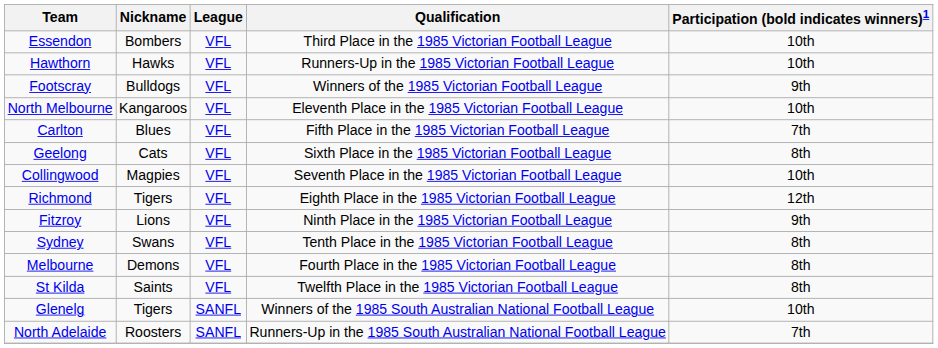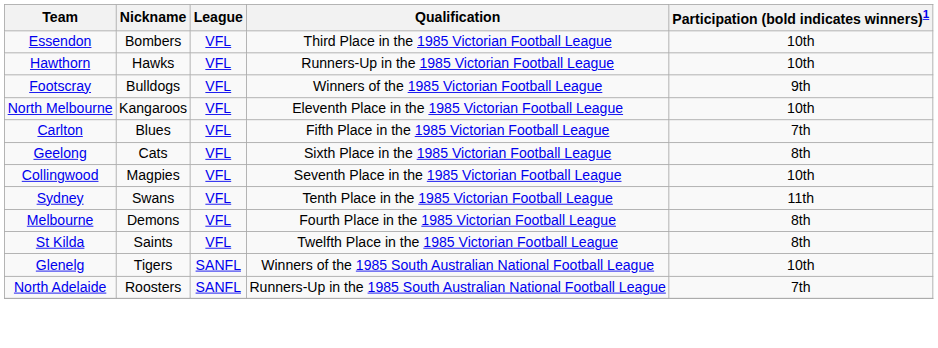 <table class="wikitable" style="text-align:center">
 <tr>
 <th>Team</th>
 <th>Nickname</th>
 <th>League</th>
 <th>Qualification</th>
 <th>Participation (bold indicates winners)<sup><strong><a href='#'>1</a></strong></sup></th>
 </tr>
 <tr>
 <td><a href='#'>Essendon</a></td>
 <td>Bombers</td>
 <td><a href='#'>VFL</a></td>
 <td>Third Place in the <a href='#'>1985 Victorian Football League</a></td>
 <td>10th </td>
 </tr>
 <tr>
 <td><a href='#'>Hawthorn</a></td>
 <td>Hawks</td>
 <td><a href='#'>VFL</a></td>
 <td>Runners-Up in the <a href='#'>1985 Victorian Football League</a></td>
 <td>10th </td>
 </tr>
 <tr>
 <td><a href='#'>Footscray</a></td>
 <td>Bulldogs</td>
 <td><a href='#'>VFL</a></td>
 <td>Winners of the <a href='#'>1985 Victorian Football League</a></td>
 <td>9th </td>
 </tr>
 <tr>
 <td><a href='#'>North Melbourne</a></td>
 <td>Kangaroos</td>
 <td><a href='#'>VFL</a></td>
 <td>Eleventh Place in the <a href='#'>1985 Victorian Football League</a></td>
 <td>10th </td>
 </tr>
 <tr>
 <td><a href='#'>Carlton</a></td>
 <td>Blues</td>
 <td><a href='#'>VFL</a></td>
 <td>Fifth Place in the <a href='#'>1985 Victorian Football League</a></td>
 <td>7th </td>
 </tr>
 <tr>
 <td><a href='#'>Geelong</a></td>
 <td>Cats</td>
 <td><a href='#'>VFL</a></td>
 <td>Sixth Place in the <a href='#'>1985 Victorian Football League</a></td>
 <td>8th </td>
 </tr>
 <tr>
 <td><a href='#'>Collingwood</a></td>
 <td>Magpies</td>
 <td><a href='#'>VFL</a></td>
 <td>Seventh Place in the <a href='#'>1985 Victorian Football League</a></td>
 <td>10th </td>
 </tr>
 <tr>
-<td><a href='#'>Richmond</a></td>
-<td>Tigers</td>
-<td><a href='#'>VFL</a></td>
-<td>Eighth Place in the <a href='#'>1985 Victorian Football League</a></td>
-<td>12th </td>
-</tr>
-<tr>
-<td><a href='#'>Fitzroy</a></td>
-<td>Lions</td>
-<td><a href='#'>VFL</a></td>
-<td>Ninth Place in the <a href='#'>1985 Victorian Football League</a></td>
-<td>9th </td>
-</tr>
-<tr>
 <td><a href='#'>Sydney</a></td>
 <td>Swans</td>
 <td><a href='#'>VFL</a></td>
 <td>Tenth Place in the <a href='#'>1985 Victorian Football League</a></td>
-<td>8th </td>
+<td>11th </td>
 </tr>
 <tr>
 <td><a href='#'>Melbourne</a></td>
 <td>Demons</td>
 <td><a href='#'>VFL</a></td>
 <td>Fourth Place in the <a href='#'>1985 Victorian Football League</a></td>
 <td>8th </td>
 </tr>
 <tr>
 <td><a href='#'>St Kilda</a></td>
 <td>Saints</td>
 <td><a href='#'>VFL</a></td>
 <td>Twelfth Place in the <a href='#'>1985 Victorian Football League</a></td>
 <td>8th </td>
 </tr>
 <tr>
 <td><a href='#'>Glenelg</a></td>
 <td>Tigers</td>
 <td><a href='#'>SANFL</a></td>
 <td>Winners of the <a href='#'>1985 South Australian National Football League</a></td>
 <td>10th </td>
 </tr>
 <tr>
 <td><a href='#'>North Adelaide</a></td>
 <td>Roosters</td>
 <td><a href='#'>SANFL</a></td>
 <td>Runners-Up in the <a href='#'>1985 South Australian National Football League</a></td>
 <td>7th </td>
 </tr>
 <tr>
 </tr>
 </table>
